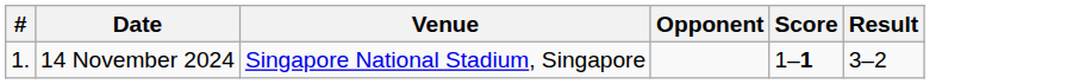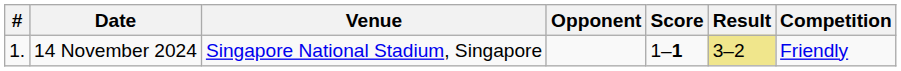 <table class="wikitable" style="font-size:90%">
 <tr>
 <th>#</th>
 <th>Date</th>
 <th>Venue</th>
 <th>Opponent</th>
 <th>Score</th>
 <th>Result</th>
+<th>Competition</th>
 </tr>
 <tr>
 <td>1.</td>
 <td>14 November 2024</td>
 <td><a href='#'>Singapore National Stadium</a>, Singapore</td>
 <td></td>
 <td>1–<strong>1</strong></td>
-<td>3–2</td>
+<td style="background: khaki;">3–2</td>
+<td><a href='#'>Friendly</a></td>
 </tr>
 </table>
